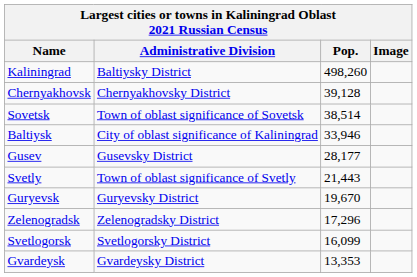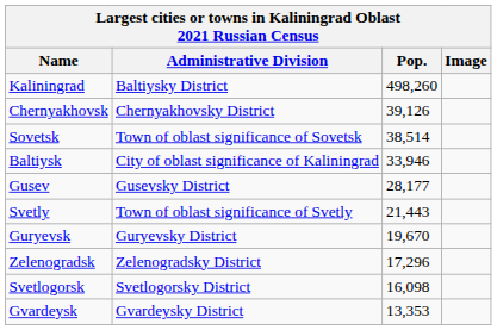 <table class="wikitable sortable">
 <tr>
 <th scope="colgroup" colspan=4>Largest cities or towns in Kaliningrad Oblast<br><a href='#'>2021 Russian Census</a></th>
 </tr>
 <tr>
 <th scope="col">Name</th>
 <th scope="col"><a href='#'>Administrative Division</a></th>
 <th scope="col">Pop.</th>
 <th scope="col">Image</th>
 </tr>
 <tr>
 <td><a href='#'>Kaliningrad</a></td>
 <td><a href='#'>Baltiysky District</a></td>
 <td>498,260</td>
 <td></td>
 </tr>
 <tr>
 <td><a href='#'>Chernyakhovsk</a></td>
 <td><a href='#'>Chernyakhovsky District</a></td>
-<td>39,128</td>
+<td>39,126</td>
 <td></td>
 </tr>
 <tr>
 <td><a href='#'>Sovetsk</a></td>
 <td><a href='#'>Town of oblast significance of Sovetsk</a></td>
 <td>38,514</td>
 <td></td>
 </tr>
 <tr>
 <td><a href='#'>Baltiysk</a></td>
 <td><a href='#'>City of oblast significance of Kaliningrad</a></td>
 <td>33,946</td>
 <td></td>
 </tr>
 <tr>
 <td><a href='#'>Gusev</a></td>
 <td><a href='#'>Gusevsky District</a></td>
 <td>28,177</td>
 <td></td>
 </tr>
 <tr>
 <td><a href='#'>Svetly</a></td>
 <td><a href='#'>Town of oblast significance of Svetly</a></td>
 <td>21,443</td>
 <td></td>
 </tr>
 <tr>
 <td><a href='#'>Guryevsk</a></td>
 <td><a href='#'>Guryevsky District</a></td>
 <td>19,670</td>
 <td></td>
 </tr>
 <tr>
 <td><a href='#'>Zelenogradsk</a></td>
 <td><a href='#'>Zelenogradsky District</a></td>
 <td>17,296</td>
 <td></td>
 </tr>
 <tr>
 <td><a href='#'>Svetlogorsk</a></td>
 <td><a href='#'>Svetlogorsky District</a></td>
-<td>16,099</td>
+<td>16,098</td>
 <td></td>
 </tr>
 <tr>
 <td><a href='#'>Gvardeysk</a></td>
 <td><a href='#'>Gvardeysky District</a></td>
 <td>13,353</td>
 <td></td>
 </tr>
 </table>
